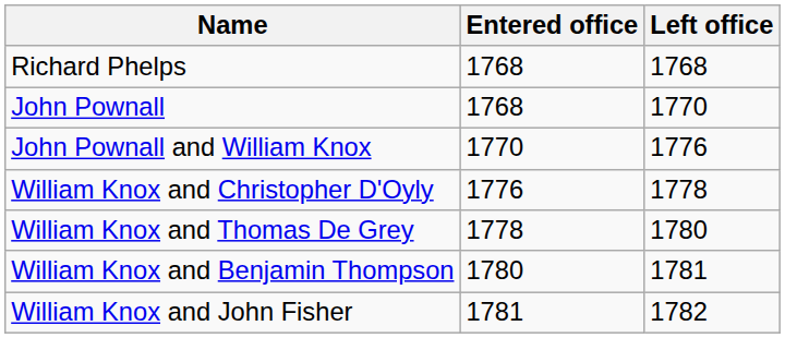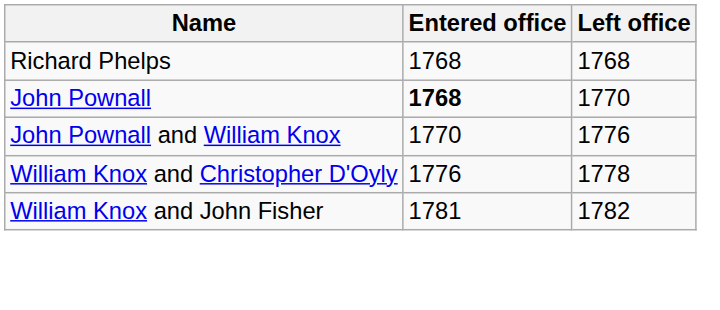 <table class="wikitable" style="text-align:left">
 <tr>
 <th>Name</th>
 <th>Entered office</th>
 <th>Left office</th>
 </tr>
 <tr>
 <td>Richard Phelps</td>
 <td>1768</td>
 <td>1768</td>
 </tr>
 <tr>
 <td><a href='#'>John Pownall</a></td>
-<td>1768</td>
+<td><strong>1768</strong></td>
 <td>1770</td>
 </tr>
 <tr>
 <td><a href='#'>John Pownall</a> and <a href='#'>William Knox</a></td>
 <td>1770</td>
 <td>1776</td>
 </tr>
 <tr>
 <td><a href='#'>William Knox</a> and <a href='#'>Christopher D'Oyly</a></td>
 <td>1776</td>
 <td>1778</td>
 </tr>
 <tr>
-<td><a href='#'>William Knox</a> and <a href='#'>Thomas De Grey</a></td>
-<td>1778</td>
-<td>1780</td>
-</tr>
-<tr>
-<td><a href='#'>William Knox</a> and <a href='#'>Benjamin Thompson</a></td>
-<td>1780</td>
-<td>1781</td>
-</tr>
-<tr>
 <td><a href='#'>William Knox</a> and John Fisher</td>
 <td>1781</td>
 <td>1782</td>
 </tr>
 </table>
